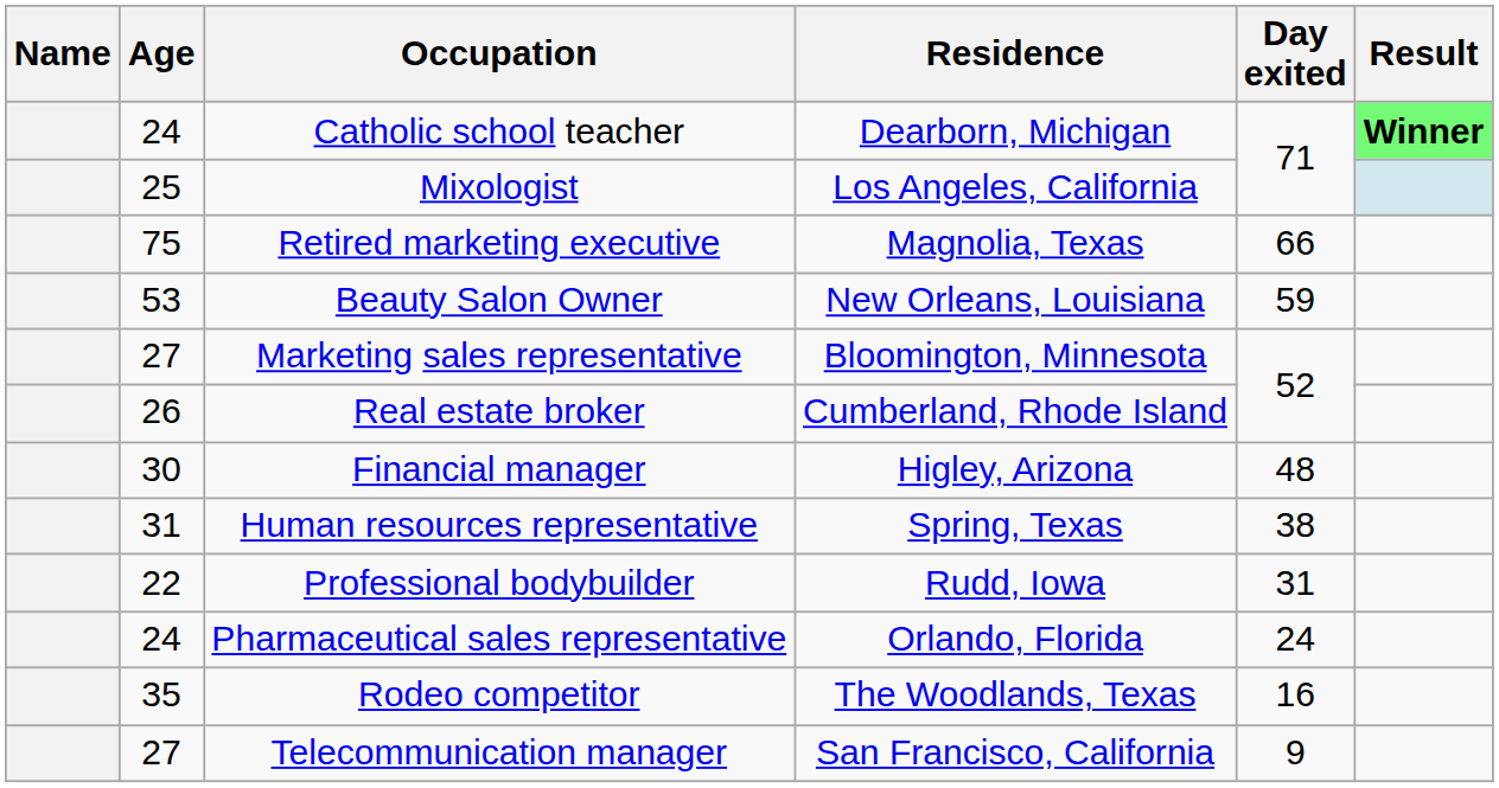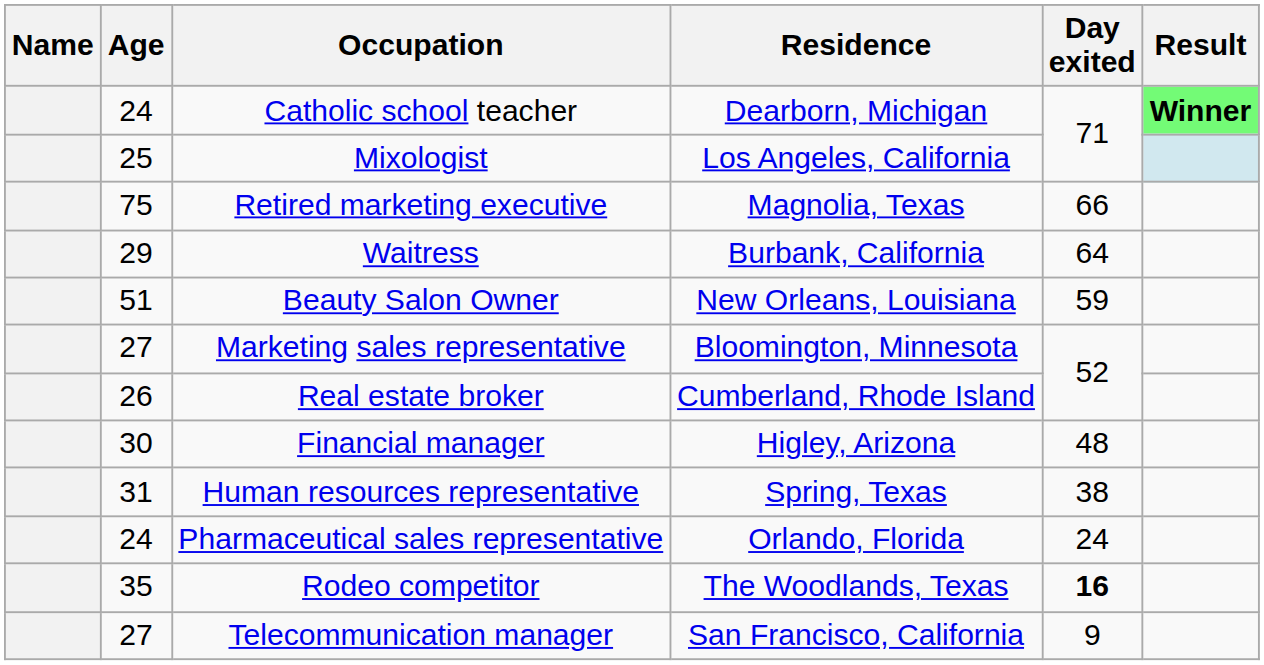 <table class="wikitable sortable" style="text-align:center;">
 <tr>
 <th scope="col">Name</th>
 <th scope="col">Age</th>
 <th scope="col" class="unsortable">Occupation</th>
 <th scope="col" class="unsortable">Residence</th>
 <th scope="col">Day<br>exited</th>
 <th scope="col" class="unsortable">Result</th>
 </tr>
 <tr>
 <th scope="row"></th>
 <td>24</td>
 <td><a href='#'>Catholic school</a> teacher</td>
 <td><a href='#'>Dearborn, Michigan</a></td>
 <td rowspan="2">71</td>
 <td bgcolor="73FB76"><strong>Winner</strong></td>
 </tr>
 <tr>
 <th scope="row"></th>
 <td>25</td>
 <td><a href='#'>Mixologist</a></td>
 <td><a href='#'>Los Angeles, California</a></td>
 <td bgcolor="D1E8EF"></td>
 </tr>
 <tr>
 <th scope="row"></th>
 <td>75</td>
 <td><a href='#'>Retired marketing executive</a></td>
 <td><a href='#'>Magnolia, Texas</a></td>
 <td>66</td>
 <td></td>
 </tr>
 <tr>
 <th scope="row"></th>
-<td>53</td>
+<td>29</td>
+<td><a href='#'>Waitress</a></td>
+<td><a href='#'>Burbank, California</a></td>
+<td>64</td>
+<td></td>
+</tr>
+<tr>
+<th scope="row"></th>
+<td>51</td>
 <td><a href='#'>Beauty Salon Owner</a></td>
 <td><a href='#'>New Orleans, Louisiana</a></td>
 <td>59</td>
 <td></td>
 </tr>
 <tr>
 <th scope="row"></th>
 <td>27</td>
 <td><a href='#'>Marketing</a> <a href='#'>sales representative</a></td>
 <td><a href='#'>Bloomington, Minnesota</a></td>
 <td rowspan="2">52</td>
 <td></td>
 </tr>
 <tr>
 <th scope="row"></th>
 <td>26</td>
 <td><a href='#'>Real estate broker</a></td>
 <td><a href='#'>Cumberland, Rhode Island</a></td>
 <td></td>
 </tr>
 <tr>
 <th scope="row"></th>
 <td>30</td>
 <td><a href='#'>Financial manager</a></td>
 <td><a href='#'>Higley, Arizona</a></td>
 <td>48</td>
 <td></td>
 </tr>
 <tr>
 <th scope="row"></th>
 <td>31</td>
 <td><a href='#'>Human resources representative</a></td>
 <td><a href='#'>Spring, Texas</a></td>
 <td>38</td>
 <td></td>
 </tr>
 <tr>
 <th scope="row"></th>
-<td>22</td>
-<td><a href='#'>Professional bodybuilder</a></td>
-<td><a href='#'>Rudd, Iowa</a></td>
-<td>31</td>
-<td></td>
-</tr>
-<tr>
-<th scope="row"></th>
 <td>24</td>
 <td><a href='#'>Pharmaceutical sales representative</a></td>
 <td><a href='#'>Orlando, Florida</a></td>
 <td>24</td>
 <td></td>
 </tr>
 <tr>
 <th scope="row"></th>
 <td>35</td>
 <td><a href='#'>Rodeo competitor</a></td>
 <td><a href='#'>The Woodlands, Texas</a></td>
-<td>16</td>
+<td><strong>16</strong></td>
 <td></td>
 </tr>
 <tr>
 <th scope="row"></th>
 <td>27</td>
 <td><a href='#'>Telecommunication manager</a></td>
 <td><a href='#'>San Francisco, California</a></td>
 <td>9</td>
 <td></td>
 </tr>
 </table>
